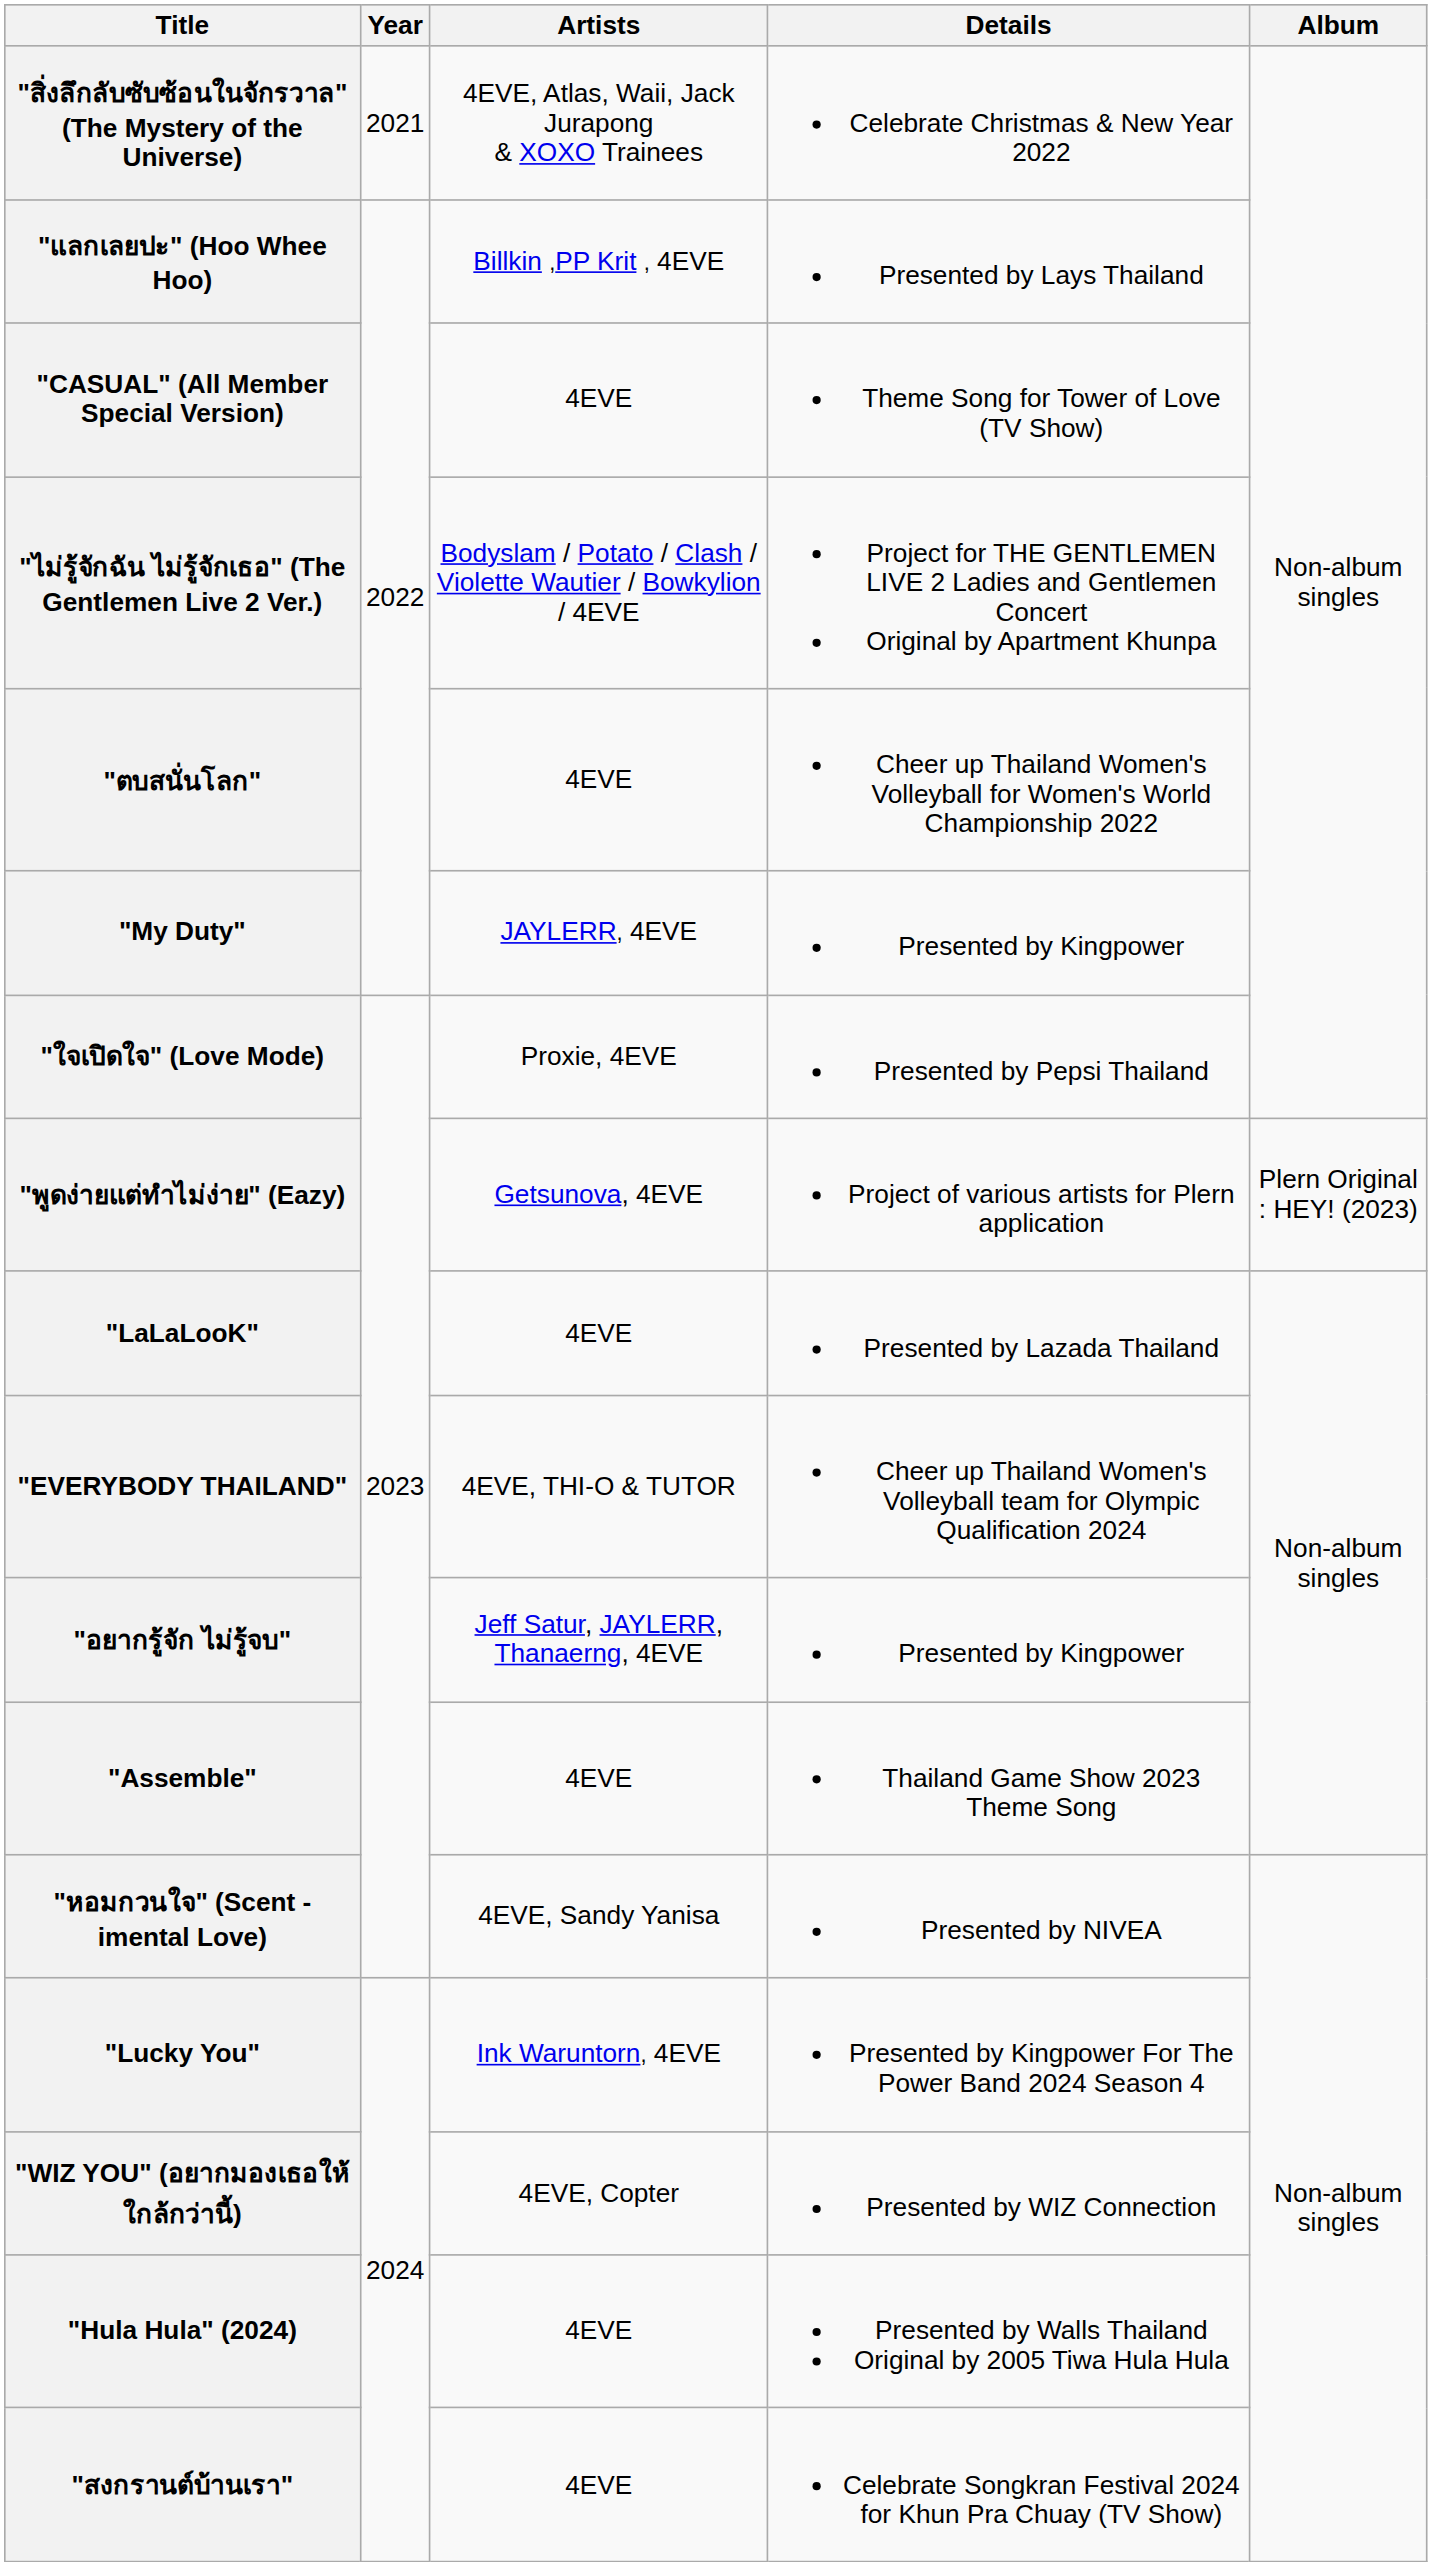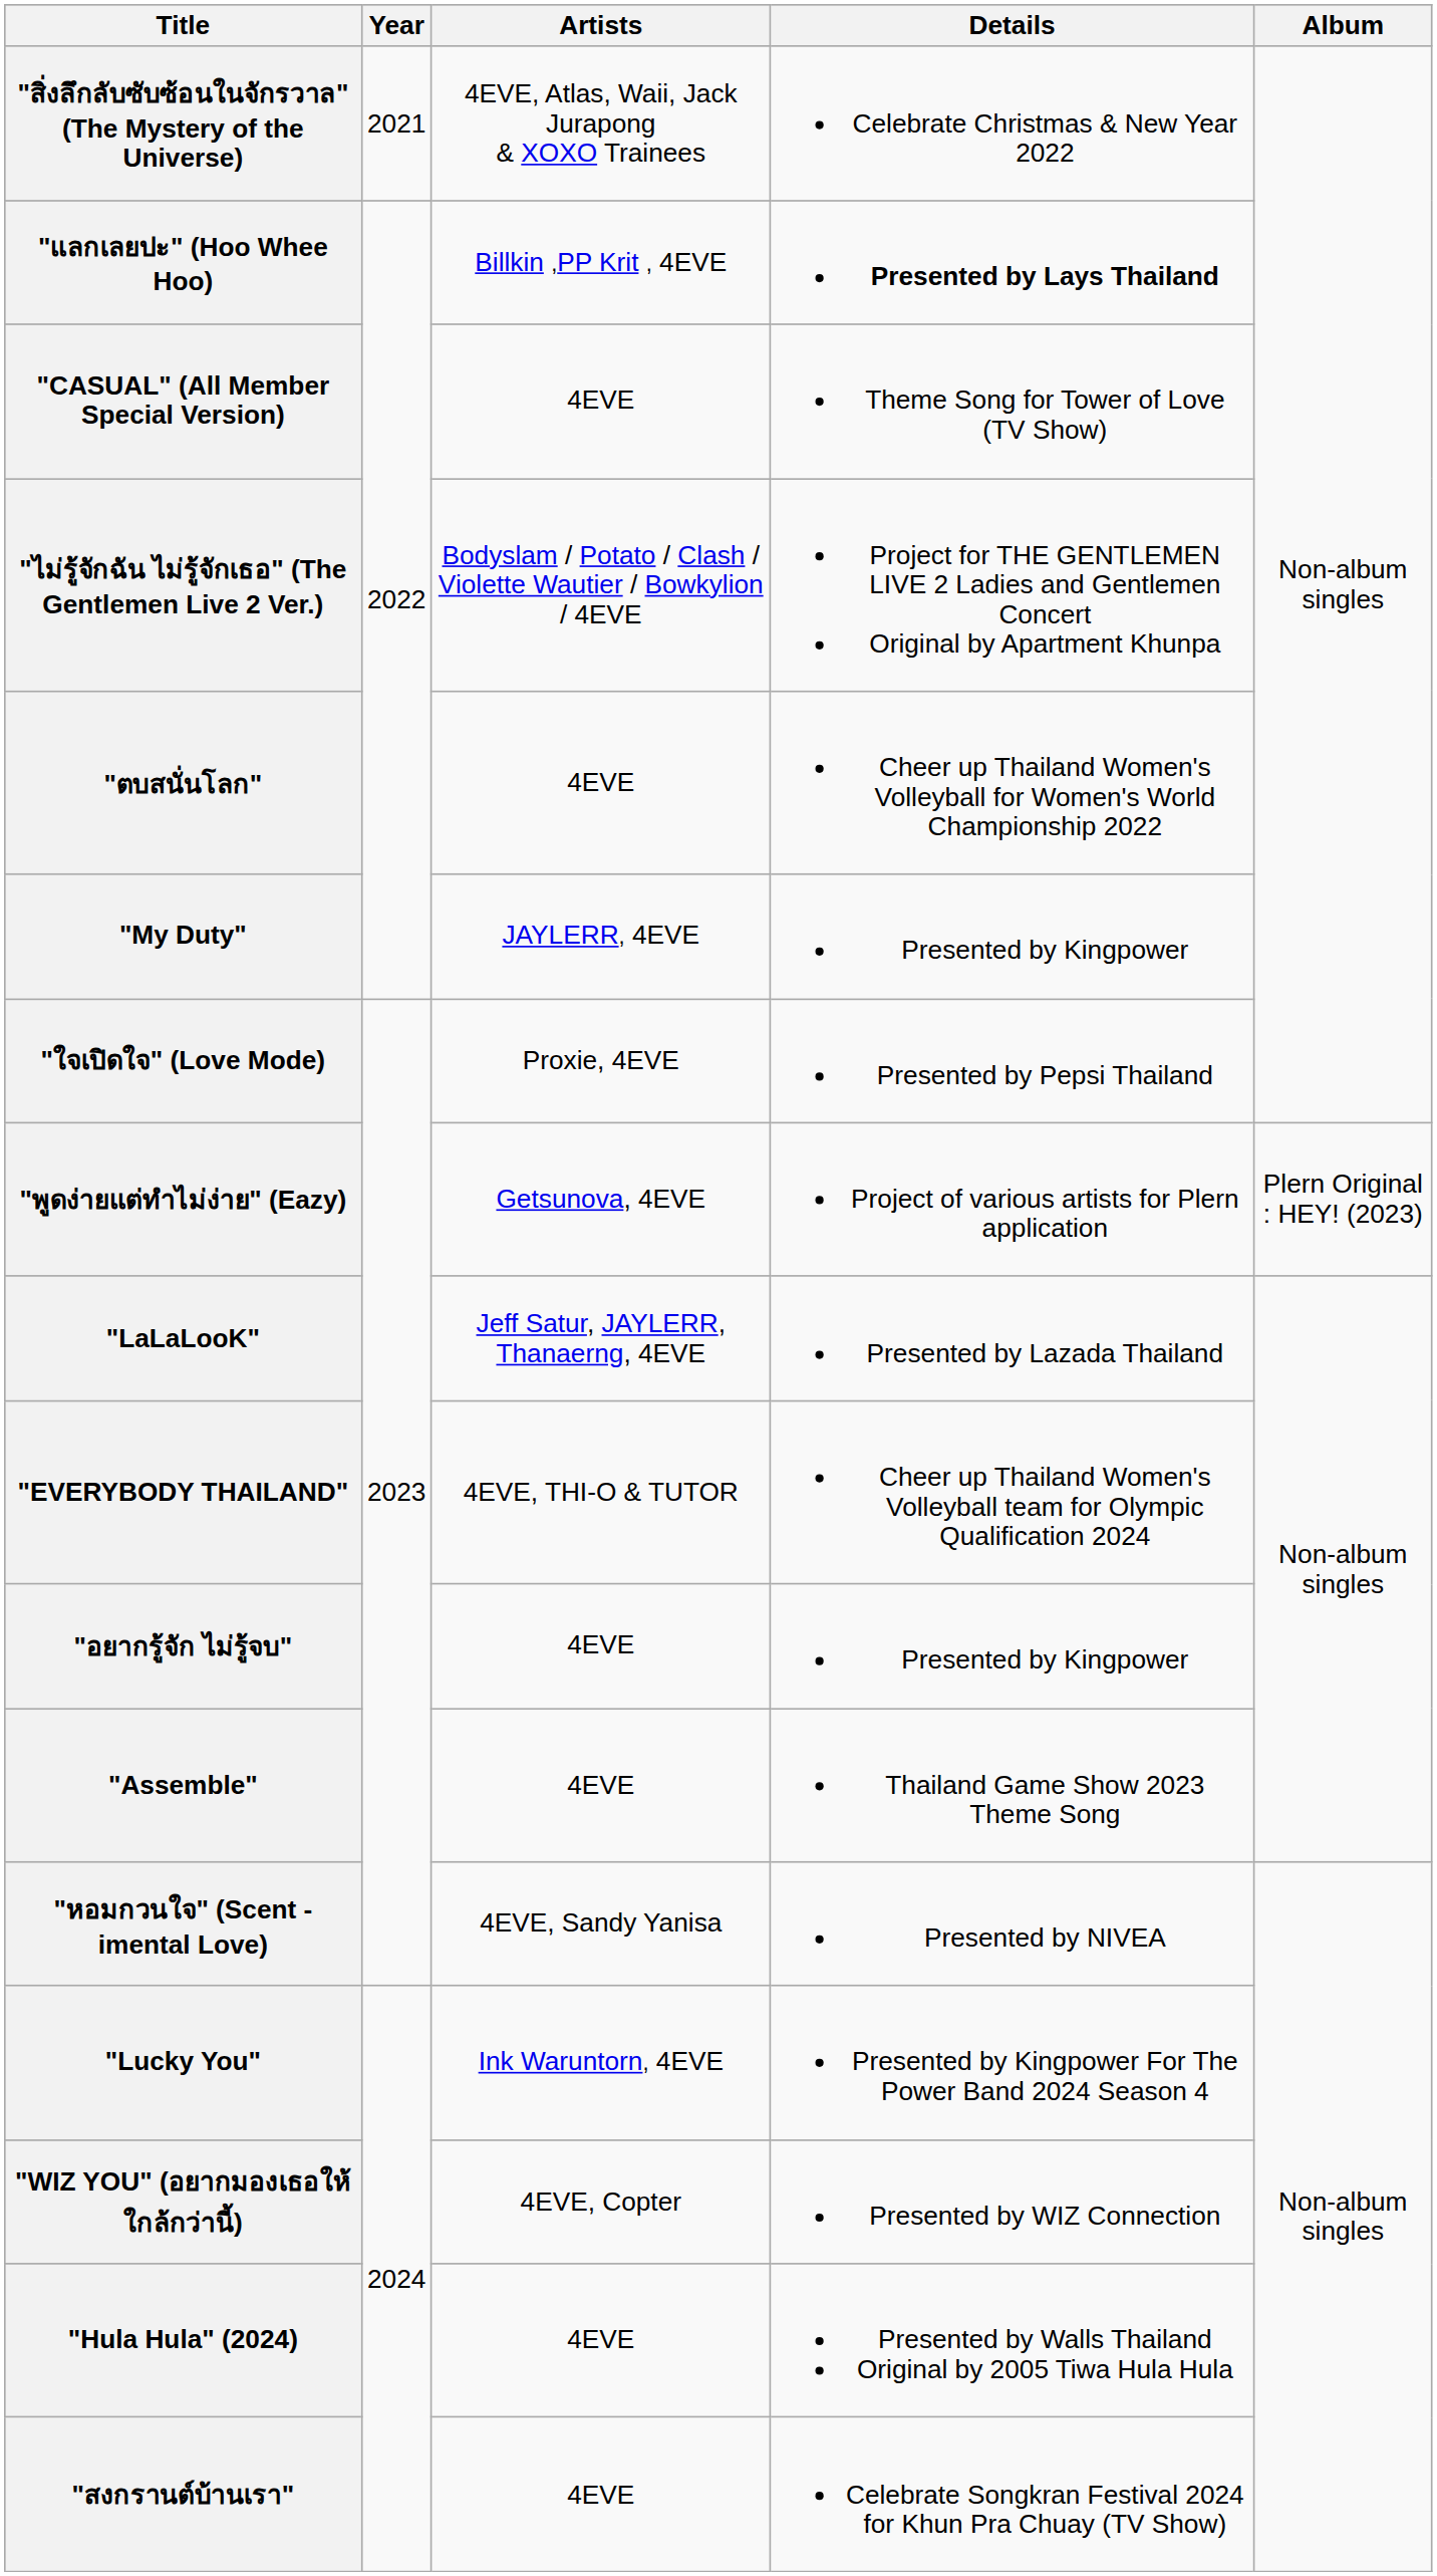 <table class="wikitable plainrowheaders" style="text-align:center;">
 <tr>
 <th>Title</th>
 <th>Year</th>
 <th>Artists</th>
 <th>Details</th>
 <th>Album</th>
 </tr>
 <tr>
 <th scope="row">"สิ่งลึกลับซับซ้อนในจักรวาล" (The Mystery of the Universe)<br></th>
 <td>2021</td>
 <td>4EVE, Atlas, Waii, Jack Jurapong<br>& <a href='#'>XOXO</a> Trainees</td>
 <td><br><ul><li>Celebrate Christmas & New Year 2022</li></ul></td>
 <td rowspan="7">Non-album singles</td>
 </tr>
 <tr>
 <th scope="row">"แลกเลยปะ" (Hoo Whee Hoo)</th>
 <td rowspan="5">2022</td>
 <td><a href='#'>Billkin</a> <small>,</small><a href='#'>PP Krit</a> <small>,</small> 4EVE</td>
-<td><br><ul><li>Presented by Lays Thailand</li></ul></td>
+<td><strong><br><ul><li>Presented by Lays Thailand</li></ul></strong></td>
 </tr>
 <tr>
 <th scope="row">"CASUAL" (All Member Special Version)</th>
 <td>4EVE</td>
 <td><br><ul><li>Theme Song for Tower of Love (TV Show)</li></ul></td>
 </tr>
 <tr>
 <th scope="row">"ไม่รู้จักฉัน ไม่รู้จักเธอ" (The Gentlemen Live 2 Ver.)</th>
 <td><a href='#'>Bodyslam</a> / <a href='#'>Potato</a> / <a href='#'>Clash</a> / <a href='#'>Violette Wautier</a> / <a href='#'>Bowkylion</a> / 4EVE</td>
 <td><br><ul><li>Project for THE GENTLEMEN LIVE 2 Ladies and Gentlemen Concert</li><li>Original by Apartment Khunpa</li></ul></td>
 </tr>
 <tr>
 <th scope="row">"ตบสนั่นโลก"</th>
 <td>4EVE</td>
 <td><br><ul><li>Cheer up Thailand Women's Volleyball for Women's World Championship 2022</li></ul></td>
 </tr>
 <tr>
 <th scope="row">"My Duty"</th>
 <td><a href='#'>JAYLERR</a><small>,</small> 4EVE</td>
 <td><br><ul><li>Presented by Kingpower</li></ul></td>
 </tr>
 <tr>
 <th scope="row">"ใจเปิดใจ" (Love Mode)</th>
 <td rowspan="7">2023</td>
 <td>Proxie, 4EVE</td>
 <td><br><ul><li>Presented by Pepsi Thailand</li></ul></td>
 </tr>
 <tr>
 <th scope="row">"พูดง่ายแต่ทำไม่ง่าย" (Eazy)</th>
 <td><a href='#'>Getsunova</a>, 4EVE</td>
 <td><br><ul><li>Project of various artists for Plern application</li></ul></td>
 <td>Plern Original : HEY! (2023)</td>
 </tr>
 <tr>
 <th scope="row">"LaLaLooK"</th>
-<td>4EVE</td>
+<td><a href='#'>Jeff Satur</a>, <a href='#'>JAYLERR</a>, <a href='#'>Thanaerng</a>, 4EVE</td>
 <td><br><ul><li>Presented by Lazada Thailand</li></ul></td>
 <td rowspan="4">Non-album singles</td>
 </tr>
 <tr>
 <th scope="row">"EVERYBODY THAILAND"</th>
 <td>4EVE, THI-O & TUTOR</td>
 <td><br><ul><li>Cheer up Thailand Women's Volleyball team for Olympic Qualification 2024</li></ul></td>
 </tr>
 <tr>
 <th scope="row">"อยากรู้จัก ไม่รู้จบ"</th>
-<td><a href='#'>Jeff Satur</a>, <a href='#'>JAYLERR</a>, <a href='#'>Thanaerng</a>, 4EVE</td>
+<td>4EVE</td>
 <td><br><ul><li>Presented by Kingpower</li></ul></td>
 </tr>
 <tr>
 <th scope="row">"Assemble"</th>
 <td>4EVE</td>
 <td><br><ul><li>Thailand Game Show 2023 Theme Song</li></ul></td>
 </tr>
 <tr>
 <th scope="row">"หอมกวนใจ" (Scent - imental Love)</th>
 <td>4EVE, Sandy Yanisa</td>
 <td><br><ul><li>Presented by NIVEA</li></ul></td>
 <td rowspan="5">Non-album singles</td>
 </tr>
 <tr>
 <th scope="row">"Lucky You"</th>
 <td rowspan="4">2024</td>
 <td><a href='#'>Ink Waruntorn</a><small>,</small> 4EVE</td>
 <td><br><ul><li>Presented by Kingpower For The Power Band 2024 Season 4</li></ul></td>
 </tr>
 <tr>
 <th scope="row">"WIZ YOU" (อยากมองเธอให้ใกล้กว่านี้)</th>
 <td>4EVE, Copter</td>
 <td><br><ul><li>Presented by WIZ Connection</li></ul></td>
 </tr>
 <tr>
 <th scope="row">"Hula Hula" (2024)</th>
 <td>4EVE</td>
 <td><br><ul><li>Presented by Walls Thailand</li><li>Original by 2005 Tiwa Hula Hula</li></ul></td>
 </tr>
 <tr>
 <th scope="row">"สงกรานต์บ้านเรา"</th>
 <td>4EVE</td>
 <td><br><ul><li>Celebrate Songkran Festival 2024 for Khun Pra Chuay (TV Show)</li></ul></td>
 </tr>
 </table>
